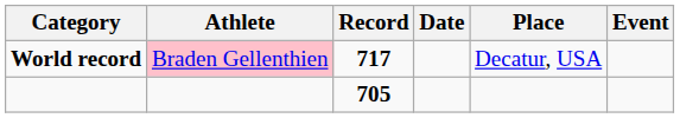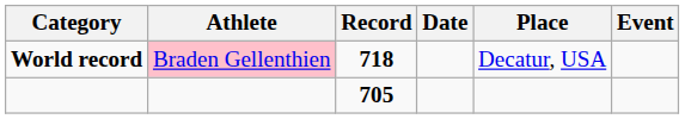 <table class="wikitable" style="text-align:center">
 <tr>
 <th>Category</th>
 <th>Athlete</th>
 <th>Record</th>
 <th>Date</th>
 <th>Place</th>
 <th>Event</th>
 </tr>
 <tr>
 <td><strong>World record</strong></td>
 <td align="left" style="background: pink;"> <a href='#'>Braden Gellenthien</a></td>
-<td><strong>717</strong></td>
+<td><strong>718</strong></td>
 <td></td>
 <td><a href='#'>Decatur</a>, <a href='#'>USA</a></td>
 <td></td>
 </tr>
 <tr>
 <td><strong></strong></td>
 <td align="left"></td>
 <td><strong>705</strong></td>
 <td></td>
 <td></td>
 <td></td>
 </tr>
 </table>
